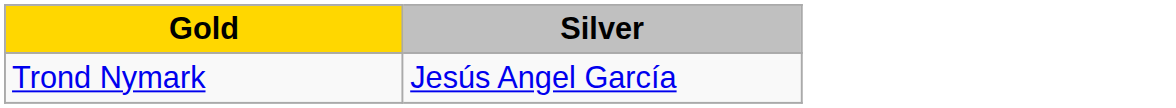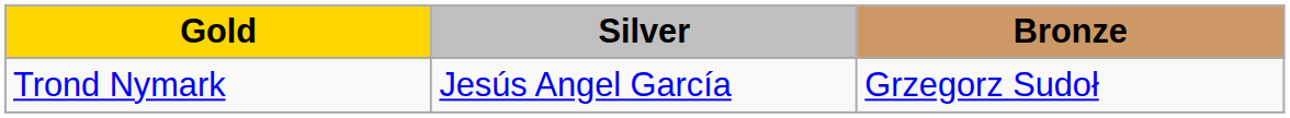 <table class="wikitable" style="text-align:left">
 <tr align="center">
 <td width=200 bgcolor=gold><strong>Gold</strong></td>
 <td width=200 bgcolor=silver><strong>Silver</strong></td>
+<td width=200 bgcolor=CC9966><strong>Bronze</strong></td>
 </tr>
 <tr>
 <td><a href='#'>Trond Nymark</a><br><em></em></td>
 <td><a href='#'>Jesús Angel García</a><br><em></em></td>
+<td><a href='#'>Grzegorz Sudoł</a><br><em> </em></td>
 </tr>
 </table>
